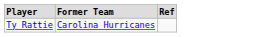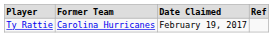 <table class="wikitable">
 <tr style="background:#ddd;">
 <td><strong>Player</strong></td>
 <td><strong>Former Team</strong></td>
+<td><strong>Date Claimed</strong></td>
 <td><strong>Ref</strong></td>
 </tr>
 <tr>
 <td><a href='#'>Ty Rattie</a></td>
 <td><a href='#'>Carolina Hurricanes</a></td>
+<td>February 19, 2017</td>
 <td></td>
 </tr>
 </table>
